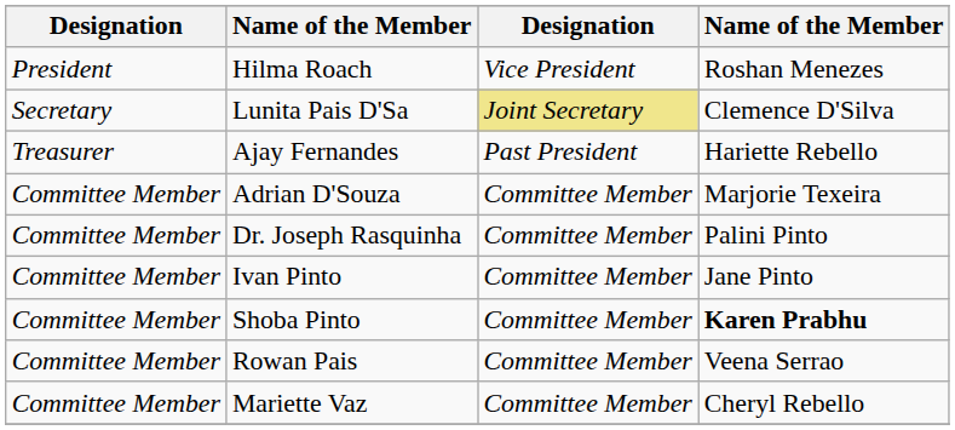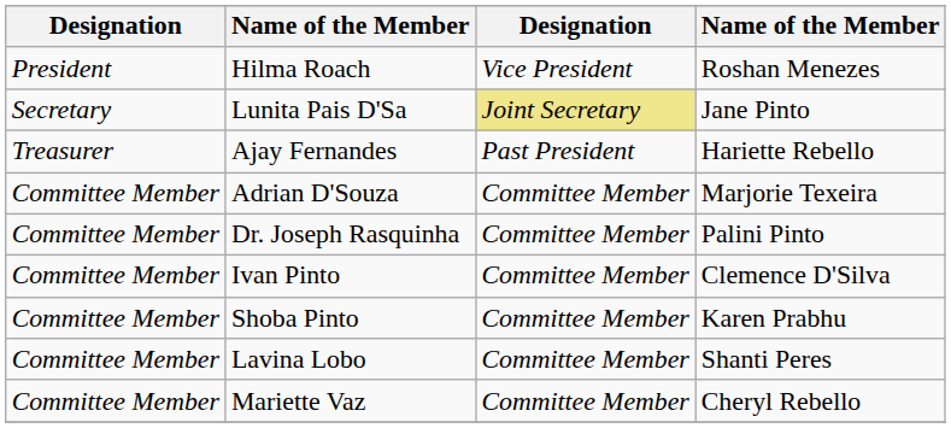 <table class="wikitable">
 <tr>
 </tr>
 <tr>
 <th>Designation</th>
 <th>Name of the Member</th>
 <th>Designation</th>
 <th>Name of the Member</th>
 </tr>
 <tr>
 <td><em>President</em></td>
 <td>Hilma Roach</td>
 <td><em>Vice President</em></td>
 <td>Roshan Menezes</td>
 </tr>
 <tr>
 <td><em>Secretary</em></td>
 <td>Lunita Pais D'Sa</td>
 <td style="background: khaki;"><em>Joint Secretary</em></td>
-<td>Clemence D'Silva</td>
+<td>Jane Pinto</td>
 </tr>
 <tr>
 <td><em>Treasurer</em></td>
 <td>Ajay Fernandes</td>
 <td><em>Past President</em></td>
 <td>Hariette Rebello</td>
 </tr>
 <tr>
 <td><em>Committee Member</em></td>
 <td>Adrian D'Souza</td>
 <td><em>Committee Member</em></td>
 <td>Marjorie Texeira</td>
 </tr>
 <tr>
 <td><em>Committee Member</em></td>
 <td>Dr. Joseph Rasquinha</td>
 <td><em>Committee Member</em></td>
 <td>Palini Pinto</td>
 </tr>
 <tr>
 <td><em>Committee Member</em></td>
 <td>Ivan Pinto</td>
 <td><em>Committee Member</em></td>
-<td>Jane Pinto</td>
+<td>Clemence D'Silva</td>
 </tr>
 <tr>
 <td><em>Committee Member</em></td>
 <td>Shoba Pinto</td>
 <td><em>Committee Member</em></td>
-<td><strong>Karen Prabhu</strong></td>
+<td>Karen Prabhu</td>
 </tr>
 <tr>
 <td><em>Committee Member</em></td>
-<td>Rowan Pais</td>
+<td>Lavina Lobo</td>
 <td><em>Committee Member</em></td>
-<td>Veena Serrao</td>
+<td>Shanti Peres</td>
 </tr>
 <tr>
 <td><em>Committee Member</em></td>
 <td>Mariette Vaz</td>
 <td><em>Committee Member</em></td>
 <td>Cheryl Rebello</td>
 </tr>
 <tr>
 </tr>
 <tr>
 </tr>
 <tr>
 </tr>
 </table>
